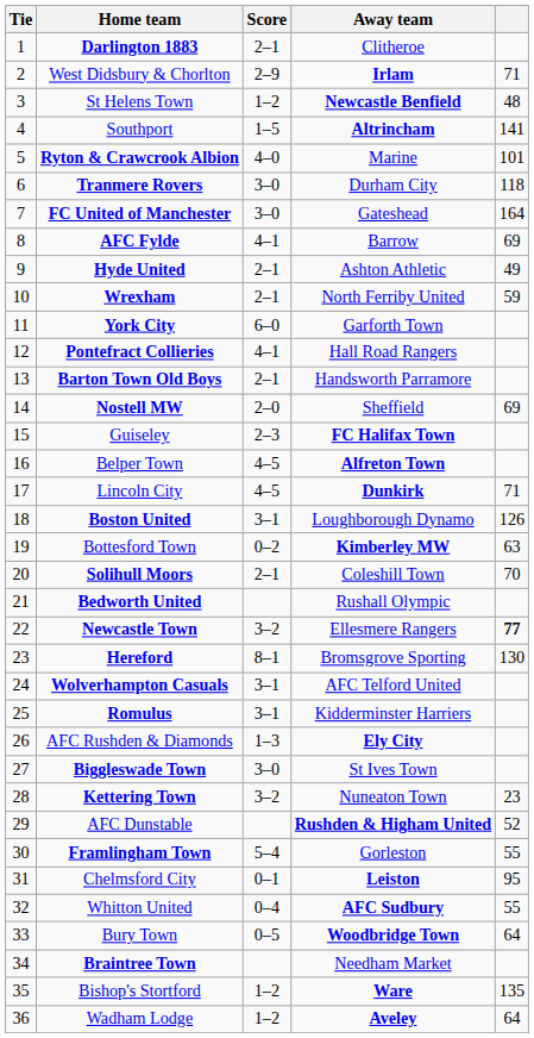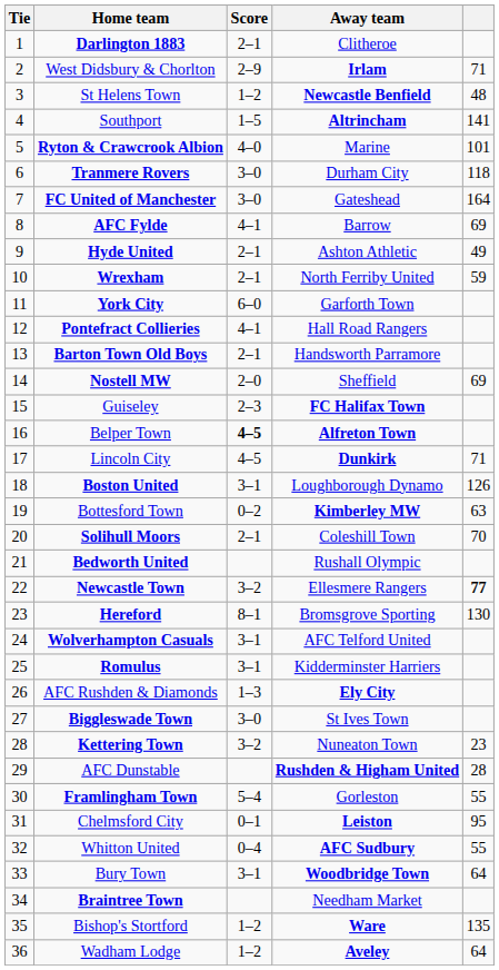 <table class="wikitable" style="text-align: center; font-size:85%">
 <tr>
 <th>Tie</th>
 <th>Home team</th>
 <th>Score</th>
 <th>Away team</th>
 <th></th>
 </tr>
 <tr>
 <td>1</td>
 <td><strong><a href='#'>Darlington 1883</a></strong></td>
 <td>2–1</td>
 <td><a href='#'>Clitheroe</a></td>
 <td></td>
 </tr>
 <tr>
 <td>2</td>
 <td><a href='#'>West Didsbury & Chorlton</a></td>
 <td>2–9</td>
 <td><strong><a href='#'>Irlam</a></strong></td>
 <td>71</td>
 </tr>
 <tr>
 <td>3</td>
 <td><a href='#'>St Helens Town</a></td>
 <td>1–2</td>
 <td><strong><a href='#'>Newcastle Benfield</a></strong></td>
 <td>48</td>
 </tr>
 <tr>
 <td>4</td>
 <td><a href='#'>Southport</a></td>
 <td>1–5</td>
 <td><strong><a href='#'>Altrincham</a></strong></td>
 <td>141</td>
 </tr>
 <tr>
 <td>5</td>
 <td><strong><a href='#'>Ryton & Crawcrook Albion</a></strong></td>
 <td>4–0</td>
 <td><a href='#'>Marine</a></td>
 <td>101</td>
 </tr>
 <tr>
 <td>6</td>
 <td><strong><a href='#'>Tranmere Rovers</a></strong></td>
 <td>3–0</td>
 <td><a href='#'>Durham City</a></td>
 <td>118</td>
 </tr>
 <tr>
 <td>7</td>
 <td><strong><a href='#'>FC United of Manchester</a></strong></td>
 <td>3–0</td>
 <td><a href='#'>Gateshead</a></td>
 <td>164</td>
 </tr>
 <tr>
 <td>8</td>
 <td><strong><a href='#'>AFC Fylde</a></strong></td>
 <td>4–1</td>
 <td><a href='#'>Barrow</a></td>
 <td>69</td>
 </tr>
 <tr>
 <td>9</td>
 <td><strong><a href='#'>Hyde United</a></strong></td>
 <td>2–1 </td>
 <td><a href='#'>Ashton Athletic</a></td>
 <td>49</td>
 </tr>
 <tr>
 <td>10</td>
 <td><strong><a href='#'>Wrexham</a></strong></td>
 <td>2–1</td>
 <td><a href='#'>North Ferriby United</a></td>
 <td>59</td>
 </tr>
 <tr>
 <td>11</td>
 <td><strong><a href='#'>York City</a></strong></td>
 <td>6–0</td>
 <td><a href='#'>Garforth Town</a></td>
 <td></td>
 </tr>
 <tr>
 <td>12</td>
 <td><strong><a href='#'>Pontefract Collieries</a></strong></td>
 <td>4–1</td>
 <td><a href='#'>Hall Road Rangers</a></td>
 <td></td>
 </tr>
 <tr>
 <td>13</td>
 <td><strong><a href='#'>Barton Town Old Boys</a></strong></td>
 <td>2–1 </td>
 <td><a href='#'>Handsworth Parramore</a></td>
 <td></td>
 </tr>
 <tr>
 <td>14</td>
 <td><strong><a href='#'>Nostell MW</a></strong></td>
 <td>2–0</td>
 <td><a href='#'>Sheffield</a></td>
 <td>69</td>
 </tr>
 <tr>
 <td>15</td>
 <td><a href='#'>Guiseley</a></td>
 <td>2–3</td>
 <td><strong><a href='#'>FC Halifax Town</a></strong></td>
 <td></td>
 </tr>
 <tr>
 <td>16</td>
 <td><a href='#'>Belper Town</a></td>
-<td>4–5</td>
+<td><strong>4–5</strong></td>
 <td><strong><a href='#'>Alfreton Town</a></strong></td>
 <td></td>
 </tr>
 <tr>
 <td>17</td>
 <td><a href='#'>Lincoln City</a></td>
 <td>4–5 </td>
 <td><strong><a href='#'>Dunkirk</a></strong></td>
 <td>71</td>
 </tr>
 <tr>
 <td>18</td>
 <td><strong><a href='#'>Boston United</a></strong></td>
 <td>3–1</td>
 <td><a href='#'>Loughborough Dynamo</a></td>
 <td>126</td>
 </tr>
 <tr>
 <td>19</td>
 <td><a href='#'>Bottesford Town</a></td>
 <td>0–2</td>
 <td><strong><a href='#'>Kimberley MW</a></strong></td>
 <td>63</td>
 </tr>
 <tr>
 <td>20</td>
 <td><strong><a href='#'>Solihull Moors</a></strong></td>
 <td>2–1</td>
 <td><a href='#'>Coleshill Town</a></td>
 <td>70</td>
 </tr>
 <tr>
 <td>21</td>
 <td><strong><a href='#'>Bedworth United</a></strong></td>
 <td></td>
 <td><a href='#'>Rushall Olympic</a></td>
 <td></td>
 </tr>
 <tr>
 <td>22</td>
 <td><strong><a href='#'>Newcastle Town</a></strong></td>
 <td>3–2</td>
 <td><a href='#'>Ellesmere Rangers</a></td>
 <td><strong>77</strong></td>
 </tr>
 <tr>
 <td>23</td>
 <td><strong><a href='#'>Hereford</a></strong></td>
 <td>8–1</td>
 <td><a href='#'>Bromsgrove Sporting</a></td>
 <td>130</td>
 </tr>
 <tr>
 <td>24</td>
 <td><strong><a href='#'>Wolverhampton Casuals</a></strong></td>
 <td>3–1</td>
 <td><a href='#'>AFC Telford United</a></td>
 <td></td>
 </tr>
 <tr>
 <td>25</td>
 <td><strong><a href='#'>Romulus</a></strong></td>
 <td>3–1</td>
 <td><a href='#'>Kidderminster Harriers</a></td>
 <td></td>
 </tr>
 <tr>
 <td>26</td>
 <td><a href='#'>AFC Rushden & Diamonds</a></td>
 <td>1–3</td>
 <td><strong><a href='#'>Ely City</a></strong></td>
 <td></td>
 </tr>
 <tr>
 <td>27</td>
 <td><strong><a href='#'>Biggleswade Town</a></strong></td>
 <td>3–0</td>
 <td><a href='#'>St Ives Town</a></td>
 <td></td>
 </tr>
 <tr>
 <td>28</td>
 <td><strong><a href='#'>Kettering Town</a></strong></td>
 <td>3–2</td>
 <td><a href='#'>Nuneaton Town</a></td>
 <td>23</td>
 </tr>
 <tr>
 <td>29</td>
 <td><a href='#'>AFC Dunstable</a></td>
 <td></td>
 <td><strong><a href='#'>Rushden & Higham United</a></strong></td>
-<td>52</td>
+<td>28</td>
 </tr>
 <tr>
 <td>30</td>
 <td><strong><a href='#'>Framlingham Town</a></strong></td>
 <td>5–4 </td>
 <td><a href='#'>Gorleston</a></td>
 <td>55</td>
 </tr>
 <tr>
 <td>31</td>
 <td><a href='#'>Chelmsford City</a></td>
 <td>0–1</td>
 <td><strong><a href='#'>Leiston</a></strong></td>
 <td>95</td>
 </tr>
 <tr>
 <td>32</td>
 <td><a href='#'>Whitton United</a></td>
 <td>0–4</td>
 <td><strong><a href='#'>AFC Sudbury</a></strong></td>
 <td>55</td>
 </tr>
 <tr>
 <td>33</td>
 <td><a href='#'>Bury Town</a></td>
-<td>0–5</td>
+<td>3–1</td>
 <td><strong><a href='#'>Woodbridge Town</a></strong></td>
 <td>64</td>
 </tr>
 <tr>
 <td>34</td>
 <td><strong><a href='#'>Braintree Town</a></strong></td>
 <td></td>
 <td><a href='#'>Needham Market</a></td>
 <td></td>
 </tr>
 <tr>
 <td>35</td>
 <td><a href='#'>Bishop's Stortford</a></td>
 <td>1–2</td>
 <td><strong><a href='#'>Ware</a></strong></td>
 <td>135</td>
 </tr>
 <tr>
 <td>36</td>
 <td><a href='#'>Wadham Lodge</a></td>
 <td>1–2</td>
 <td><strong><a href='#'>Aveley</a></strong></td>
 <td>64</td>
 </tr>
 </table>
